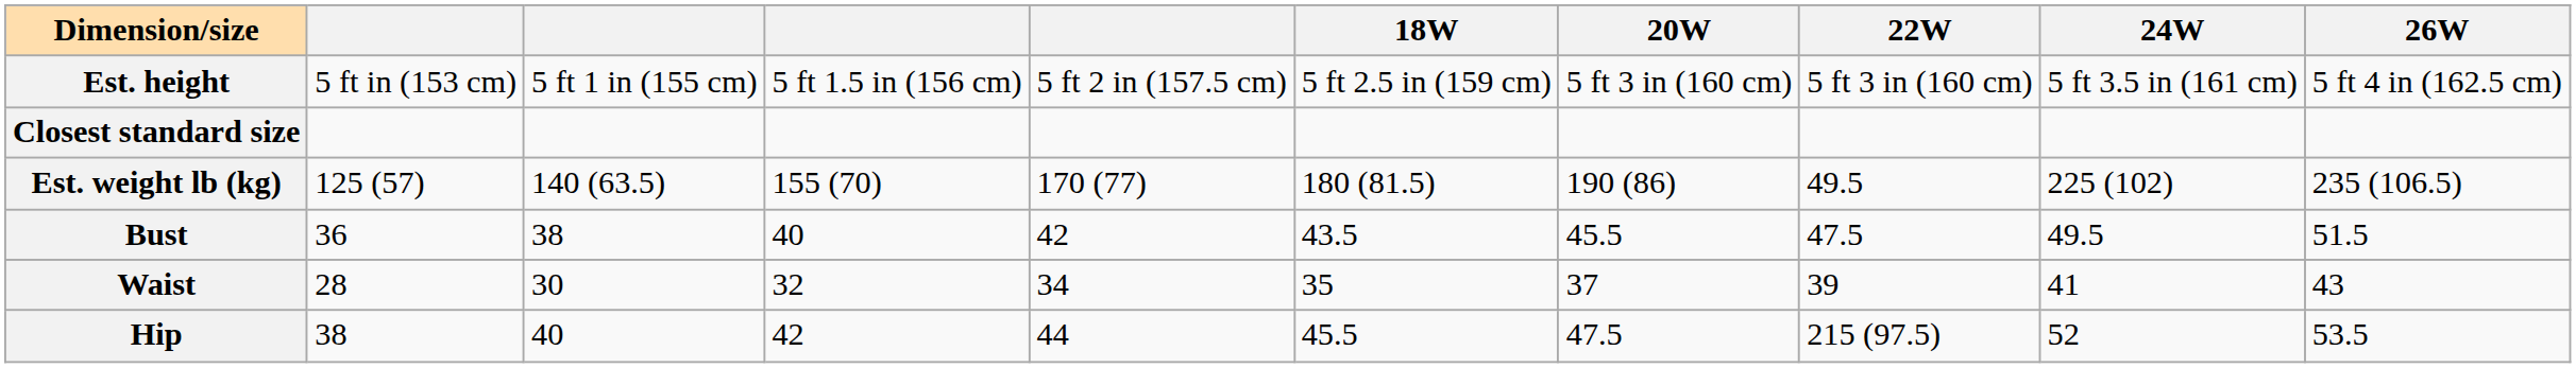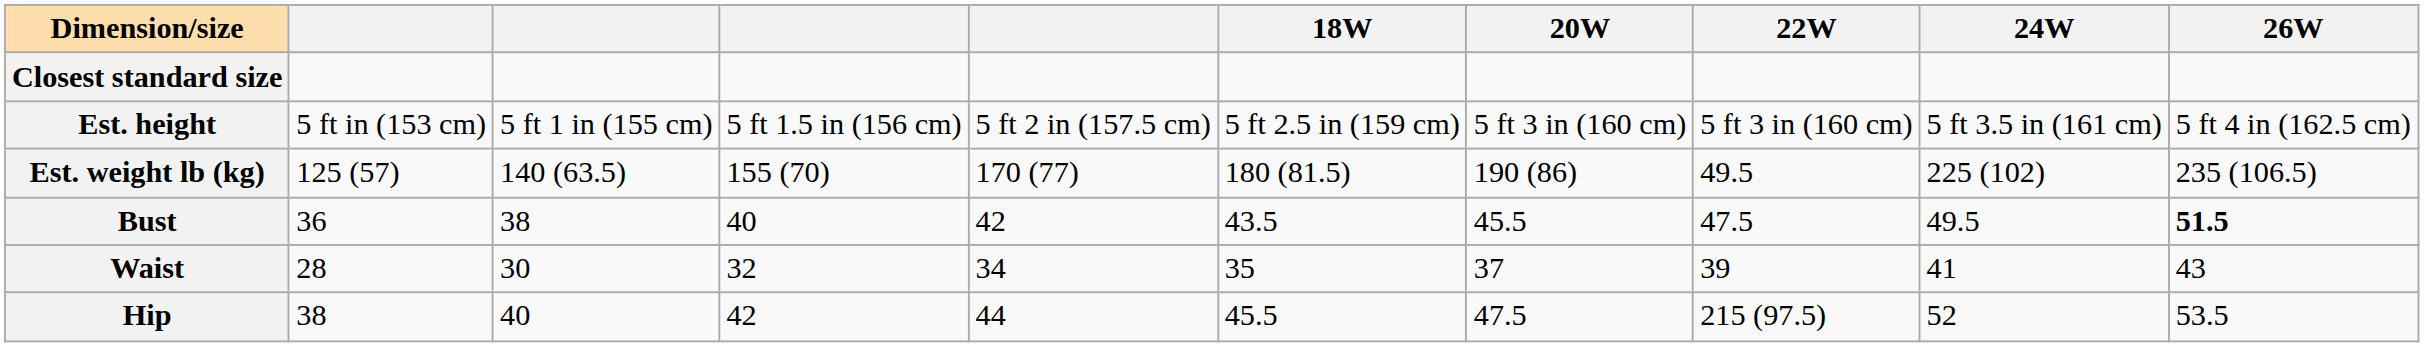 <table class="wikitable">
 <tr>
 <th style="background:#ffdead;">Dimension/size</th>
 <th></th>
 <th></th>
 <th></th>
 <th></th>
 <th>18W</th>
 <th>20W</th>
 <th>22W</th>
 <th>24W</th>
 <th>26W</th>
 </tr>
 <tr>
+<th>Closest standard size</th>
+<td></td>
+<td></td>
+<td></td>
+<td></td>
+<td></td>
+<td></td>
+<td></td>
+<td></td>
+<td></td>
+</tr>
+<tr>
 <th>Est. height</th>
 <td>5 ft  in (153 cm)</td>
 <td>5 ft 1 in (155 cm)</td>
 <td>5 ft 1.5 in (156 cm)</td>
 <td>5 ft 2 in (157.5 cm)</td>
 <td>5 ft 2.5 in (159 cm)</td>
 <td>5 ft 3 in (160 cm)</td>
 <td>5 ft 3 in (160 cm)</td>
 <td>5 ft 3.5 in (161 cm)</td>
 <td>5 ft 4 in (162.5 cm)</td>
-</tr>
-<tr>
-<th>Closest standard size</th>
-<td></td>
-<td></td>
-<td></td>
-<td></td>
-<td></td>
-<td></td>
-<td></td>
-<td></td>
-<td></td>
 </tr>
 <tr>
 <th>Est. weight lb (kg)</th>
 <td>125 (57)</td>
 <td>140 (63.5)</td>
 <td>155 (70)</td>
 <td>170 (77)</td>
 <td>180 (81.5)</td>
 <td>190 (86)</td>
 <td>49.5</td>
 <td>225 (102)</td>
 <td>235 (106.5)</td>
 </tr>
 <tr>
 <th>Bust</th>
 <td>36</td>
 <td>38</td>
 <td>40</td>
 <td>42</td>
 <td>43.5</td>
 <td>45.5</td>
 <td>47.5</td>
 <td>49.5</td>
-<td>51.5</td>
+<td><strong>51.5</strong></td>
 </tr>
 <tr>
 <th>Waist</th>
 <td>28</td>
 <td>30</td>
 <td>32</td>
 <td>34</td>
 <td>35</td>
 <td>37</td>
 <td>39</td>
 <td>41</td>
 <td>43</td>
 </tr>
 <tr>
 <th>Hip</th>
 <td>38</td>
 <td>40</td>
 <td>42</td>
 <td>44</td>
 <td>45.5</td>
 <td>47.5</td>
 <td>215 (97.5)</td>
 <td>52</td>
 <td>53.5</td>
 </tr>
 </table>
